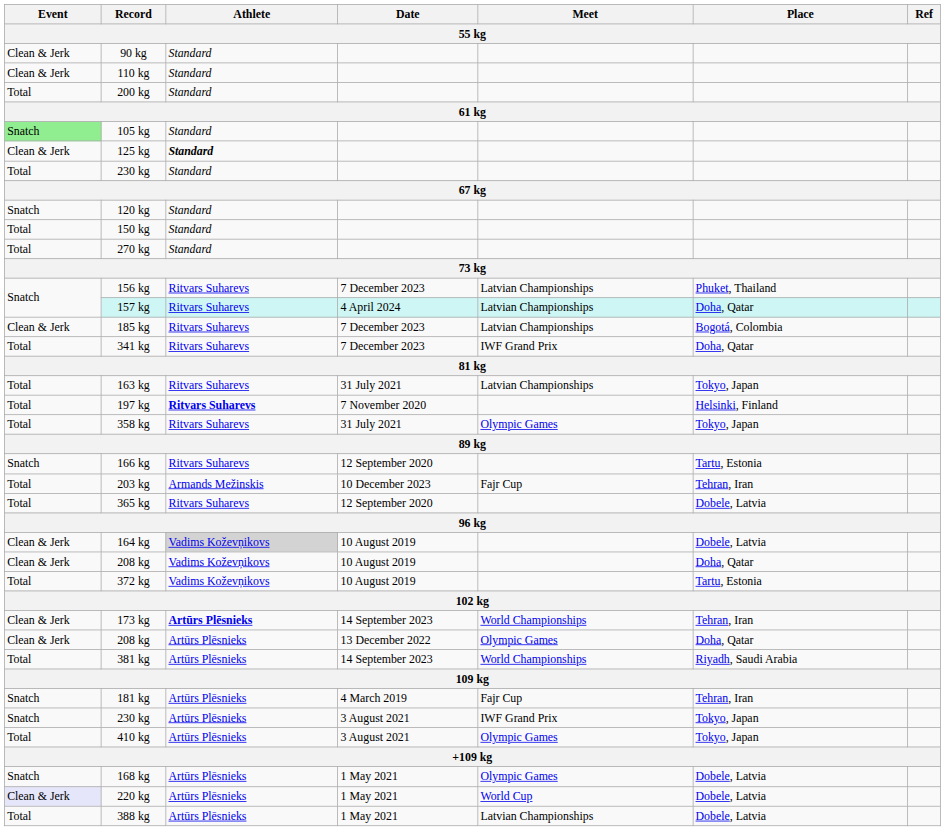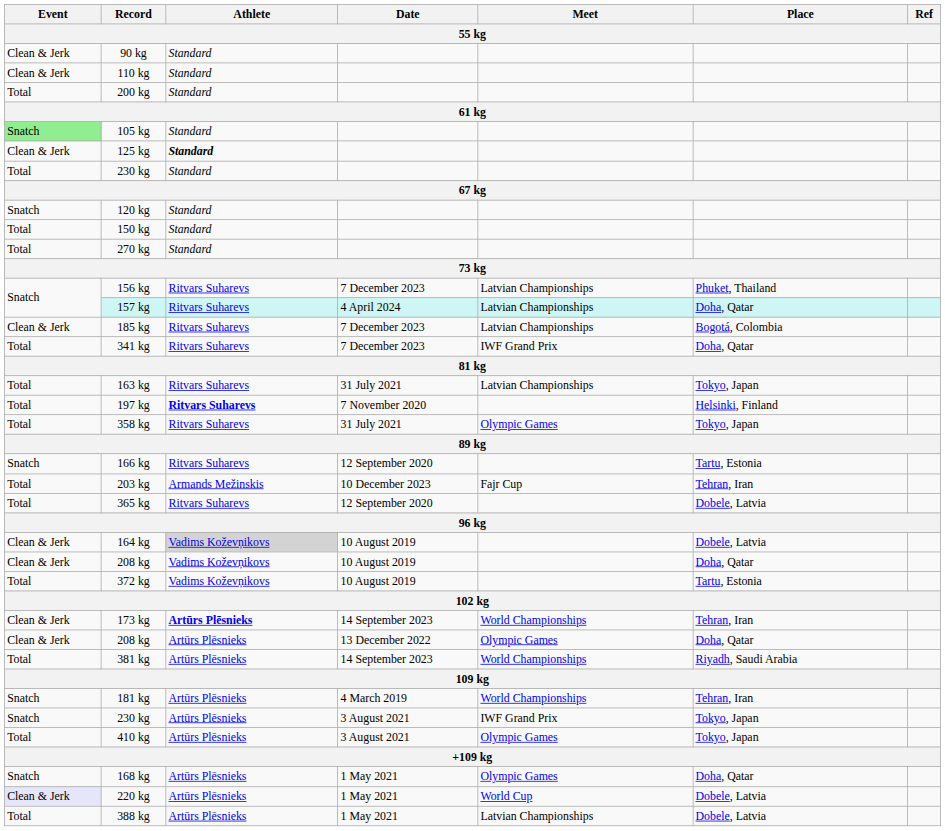 <table class="wikitable" style="font-size:95%; width: 95%;">
 <tr>
 <th width=9%>Event</th>
 <th width=6%>Record</th>
 <th width=16%>Athlete</th>
 <th width=13%>Date</th>
 <th width=20%>Meet</th>
 <th width=20%>Place</th>
 <th width=3%>Ref</th>
 </tr>
 <tr bgcolor="#DDDDDD">
 <th colspan="7">55 kg</th>
 </tr>
 <tr>
 <td>Clean & Jerk</td>
 <td align=center>90 kg</td>
 <td><em>Standard</em></td>
 <td></td>
 <td></td>
 <td></td>
 <td></td>
 </tr>
 <tr>
 <td>Clean & Jerk</td>
 <td align=center>110 kg</td>
 <td><em>Standard</em></td>
 <td></td>
 <td></td>
 <td></td>
 <td></td>
 </tr>
 <tr>
 <td>Total</td>
 <td align=center>200 kg</td>
 <td><em>Standard</em></td>
 <td></td>
 <td></td>
 <td></td>
 <td></td>
 </tr>
 <tr bgcolor="#DDDDDD">
 <th colspan="7">61 kg</th>
 </tr>
 <tr>
 <td style="background: lightgreen;">Snatch</td>
 <td align=center>105 kg</td>
 <td><em>Standard</em></td>
 <td></td>
 <td></td>
 <td></td>
 <td></td>
 </tr>
 <tr>
 <td>Clean & Jerk</td>
 <td align=center>125 kg</td>
 <td><strong><em>Standard</em></strong></td>
 <td></td>
 <td></td>
 <td></td>
 <td></td>
 </tr>
 <tr>
 <td>Total</td>
 <td align=center>230 kg</td>
 <td><em>Standard</em></td>
 <td></td>
 <td></td>
 <td></td>
 <td></td>
 </tr>
 <tr bgcolor="#DDDDDD">
 <th colspan="7">67 kg</th>
 </tr>
 <tr>
 <td>Snatch</td>
 <td align=center>120 kg</td>
 <td><em>Standard</em></td>
 <td></td>
 <td></td>
 <td></td>
 <td></td>
 </tr>
 <tr>
 <td>Total</td>
 <td align=center>150 kg</td>
 <td><em>Standard</em></td>
 <td></td>
 <td></td>
 <td></td>
 <td></td>
 </tr>
 <tr>
 <td>Total</td>
 <td align=center>270 kg</td>
 <td><em>Standard</em></td>
 <td></td>
 <td></td>
 <td></td>
 <td></td>
 </tr>
 <tr bgcolor="#DDDDDD">
 <th colspan="7">73 kg</th>
 </tr>
 <tr>
 <td rowspan=2>Snatch</td>
 <td align=center>156 kg</td>
 <td><a href='#'>Ritvars Suharevs</a></td>
 <td>7 December 2023</td>
 <td>Latvian Championships</td>
 <td><a href='#'>Phuket</a>, Thailand</td>
 <td></td>
 </tr>
 <tr bgcolor=#CEF6F5>
 <td align="center">157 kg</td>
 <td><a href='#'>Ritvars Suharevs</a></td>
 <td>4 April 2024</td>
 <td>Latvian Championships</td>
 <td><a href='#'>Doha</a>, Qatar</td>
 <td></td>
 </tr>
 <tr>
 <td>Clean & Jerk</td>
 <td align=center>185 kg</td>
 <td><a href='#'>Ritvars Suharevs</a></td>
 <td>7 December 2023</td>
 <td>Latvian Championships</td>
 <td><a href='#'>Bogotá</a>, Colombia</td>
 <td></td>
 </tr>
 <tr>
 <td>Total</td>
 <td align=center>341 kg</td>
 <td><a href='#'>Ritvars Suharevs</a></td>
 <td>7 December 2023</td>
 <td>IWF Grand Prix</td>
 <td><a href='#'>Doha</a>, Qatar</td>
 <td></td>
 </tr>
 <tr bgcolor="#DDDDDD">
 <th colspan="7">81 kg</th>
 </tr>
 <tr>
 <td>Total</td>
 <td align=center>163 kg</td>
 <td><a href='#'>Ritvars Suharevs</a></td>
 <td>31 July 2021</td>
 <td>Latvian Championships</td>
 <td><a href='#'>Tokyo</a>, Japan</td>
 <td></td>
 </tr>
 <tr>
 <td>Total</td>
 <td align=center>197 kg</td>
 <td><strong><a href='#'>Ritvars Suharevs</a></strong></td>
 <td>7 November 2020</td>
 <td></td>
 <td><a href='#'>Helsinki</a>, Finland</td>
 <td></td>
 </tr>
 <tr>
 <td>Total</td>
 <td align=center>358 kg</td>
 <td><a href='#'>Ritvars Suharevs</a></td>
 <td>31 July 2021</td>
 <td><a href='#'>Olympic Games</a></td>
 <td><a href='#'>Tokyo</a>, Japan</td>
 <td></td>
 </tr>
 <tr bgcolor="#DDDDDD">
 <th colspan="7">89 kg</th>
 </tr>
 <tr>
 <td>Snatch</td>
 <td align=center>166 kg</td>
 <td><a href='#'>Ritvars Suharevs</a></td>
 <td>12 September 2020</td>
 <td></td>
 <td><a href='#'>Tartu</a>, Estonia</td>
 <td></td>
 </tr>
 <tr>
 <td>Total</td>
 <td align=center>203 kg</td>
 <td><a href='#'>Armands Mežinskis</a></td>
 <td>10 December 2023</td>
 <td>Fajr Cup</td>
 <td><a href='#'>Tehran</a>, Iran</td>
 <td></td>
 </tr>
 <tr>
 <td>Total</td>
 <td align=center>365 kg</td>
 <td><a href='#'>Ritvars Suharevs</a></td>
 <td>12 September 2020</td>
 <td></td>
 <td><a href='#'>Dobele</a>, Latvia</td>
 <td></td>
 </tr>
 <tr bgcolor="#DDDDDD">
 <th colspan="7">96 kg</th>
 </tr>
 <tr>
 <td>Clean & Jerk</td>
 <td align=center>164 kg</td>
 <td style="background: lightgrey;"><a href='#'>Vadims Koževņikovs</a></td>
 <td>10 August 2019</td>
 <td></td>
 <td><a href='#'>Dobele</a>, Latvia</td>
 <td></td>
 </tr>
 <tr>
 <td>Clean & Jerk</td>
 <td align=center>208 kg</td>
 <td><a href='#'>Vadims Koževņikovs</a></td>
 <td>10 August 2019</td>
 <td></td>
 <td><a href='#'>Doha</a>, Qatar</td>
 <td></td>
 </tr>
 <tr>
 <td>Total</td>
 <td align=center>372 kg</td>
 <td><a href='#'>Vadims Koževņikovs</a></td>
 <td>10 August 2019</td>
 <td></td>
 <td><a href='#'>Tartu</a>, Estonia</td>
 <td></td>
 </tr>
 <tr bgcolor="#DDDDDD">
 <th colspan="7">102 kg</th>
 </tr>
 <tr>
 <td>Clean & Jerk</td>
 <td align=center>173 kg</td>
 <td><strong><a href='#'>Artūrs Plēsnieks</a></strong></td>
 <td>14 September 2023</td>
 <td><a href='#'>World Championships</a></td>
 <td><a href='#'>Tehran</a>, Iran</td>
 <td></td>
 </tr>
 <tr>
 <td>Clean & Jerk</td>
 <td align=center>208 kg</td>
 <td><a href='#'>Artūrs Plēsnieks</a></td>
 <td>13 December 2022</td>
 <td><a href='#'>Olympic Games</a></td>
 <td><a href='#'>Doha</a>, Qatar</td>
 <td></td>
 </tr>
 <tr>
 <td>Total</td>
 <td align=center>381 kg</td>
 <td><a href='#'>Artūrs Plēsnieks</a></td>
 <td>14 September 2023</td>
 <td><a href='#'>World Championships</a></td>
 <td><a href='#'>Riyadh</a>, Saudi Arabia</td>
 <td></td>
 </tr>
 <tr bgcolor="#DDDDDD">
 <th colspan="7">109 kg</th>
 </tr>
 <tr>
 <td>Snatch</td>
 <td align=center>181 kg</td>
 <td><a href='#'>Artūrs Plēsnieks</a></td>
 <td>4 March 2019</td>
-<td>Fajr Cup</td>
+<td><a href='#'>World Championships</a></td>
 <td><a href='#'>Tehran</a>, Iran</td>
 <td></td>
 </tr>
 <tr>
 <td>Snatch</td>
 <td align=center>230 kg</td>
 <td><a href='#'>Artūrs Plēsnieks</a></td>
 <td>3 August 2021</td>
 <td>IWF Grand Prix</td>
 <td><a href='#'>Tokyo</a>, Japan</td>
 <td></td>
 </tr>
 <tr>
 <td>Total</td>
 <td align=center>410 kg</td>
 <td><a href='#'>Artūrs Plēsnieks</a></td>
 <td>3 August 2021</td>
 <td><a href='#'>Olympic Games</a></td>
 <td><a href='#'>Tokyo</a>, Japan</td>
 <td></td>
 </tr>
 <tr bgcolor="#DDDDDD">
 <th colspan="7">+109 kg</th>
 </tr>
 <tr>
 <td>Snatch</td>
 <td align=center>168 kg</td>
 <td><a href='#'>Artūrs Plēsnieks</a></td>
 <td>1 May 2021</td>
 <td><a href='#'>Olympic Games</a></td>
-<td><a href='#'>Dobele</a>, Latvia</td>
+<td><a href='#'>Doha</a>, Qatar</td>
 <td></td>
 </tr>
 <tr>
 <td style="background: lavender;">Clean & Jerk</td>
 <td align=center>220 kg</td>
 <td><a href='#'>Artūrs Plēsnieks</a></td>
 <td>1 May 2021</td>
 <td><a href='#'>World Cup</a></td>
 <td><a href='#'>Dobele</a>, Latvia</td>
 <td></td>
 </tr>
 <tr>
 <td>Total</td>
 <td align=center>388 kg</td>
 <td><a href='#'>Artūrs Plēsnieks</a></td>
 <td>1 May 2021</td>
 <td>Latvian Championships</td>
 <td><a href='#'>Dobele</a>, Latvia</td>
 <td></td>
 </tr>
 </table>
